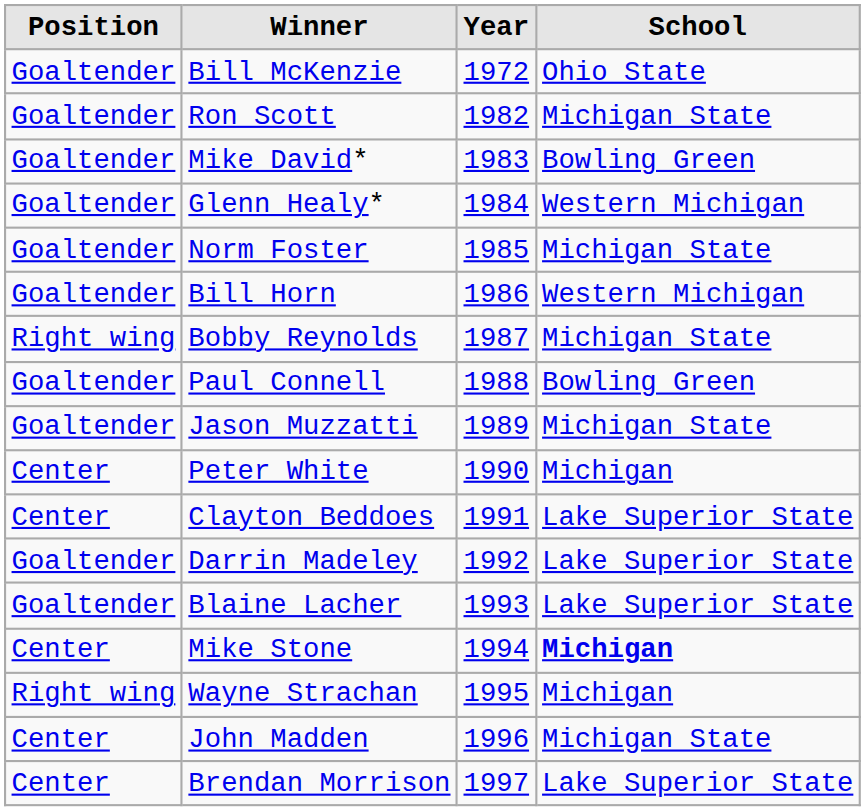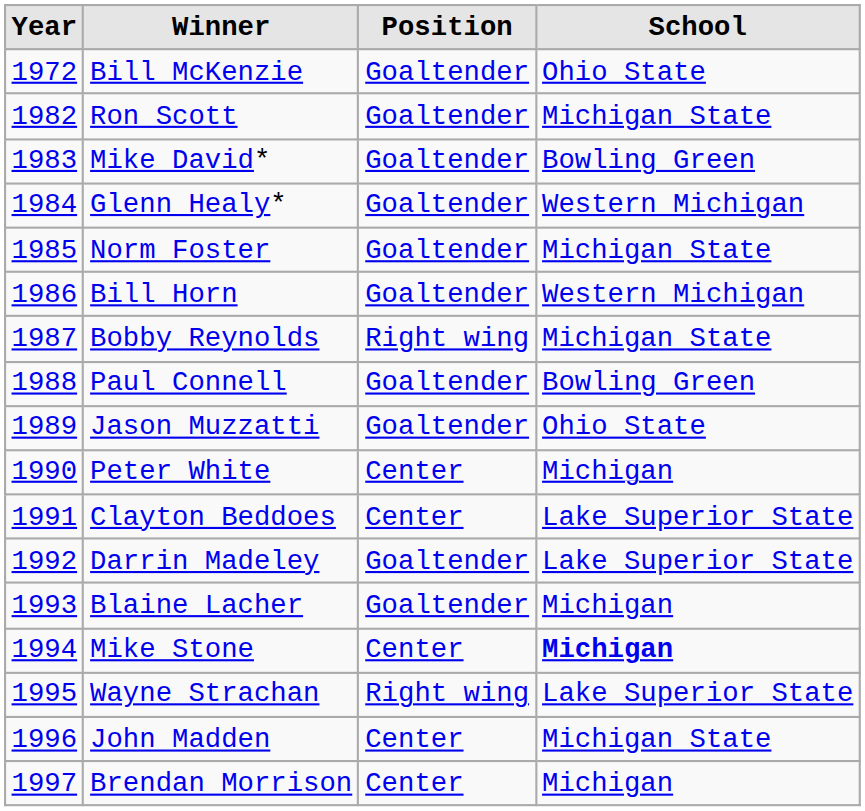 <table class="wikitable sortable">
 <tr>
+<th style="background:#e5e5e5;">Year</th>
+<th style="background:#e5e5e5;">Winner</th>
 <th style="background:#e5e5e5;">Position</th>
-<th style="background:#e5e5e5;">Winner</th>
-<th style="background:#e5e5e5;">Year</th>
 <th style="background:#e5e5e5;">School</th>
 </tr>
 <tr>
+<td><a href='#'>1972</a></td>
+<td><a href='#'>Bill McKenzie</a></td>
 <td><a href='#'>Goaltender</a></td>
-<td><a href='#'>Bill McKenzie</a></td>
-<td><a href='#'>1972</a></td>
 <td><a href='#'>Ohio State</a></td>
 </tr>
 <tr>
+<td><a href='#'>1982</a></td>
+<td><a href='#'>Ron Scott</a></td>
 <td><a href='#'>Goaltender</a></td>
-<td><a href='#'>Ron Scott</a></td>
-<td><a href='#'>1982</a></td>
 <td><a href='#'>Michigan State</a></td>
 </tr>
 <tr>
+<td><a href='#'>1983</a></td>
+<td><a href='#'>Mike David</a>*</td>
 <td><a href='#'>Goaltender</a></td>
-<td><a href='#'>Mike David</a>*</td>
-<td><a href='#'>1983</a></td>
 <td><a href='#'>Bowling Green</a></td>
 </tr>
 <tr>
+<td><a href='#'>1984</a></td>
+<td><a href='#'>Glenn Healy</a>*</td>
 <td><a href='#'>Goaltender</a></td>
-<td><a href='#'>Glenn Healy</a>*</td>
-<td><a href='#'>1984</a></td>
 <td><a href='#'>Western Michigan</a></td>
 </tr>
 <tr>
+<td><a href='#'>1985</a></td>
+<td><a href='#'>Norm Foster</a></td>
 <td><a href='#'>Goaltender</a></td>
-<td><a href='#'>Norm Foster</a></td>
-<td><a href='#'>1985</a></td>
 <td><a href='#'>Michigan State</a></td>
 </tr>
 <tr>
+<td><a href='#'>1986</a></td>
+<td><a href='#'>Bill Horn</a></td>
 <td><a href='#'>Goaltender</a></td>
-<td><a href='#'>Bill Horn</a></td>
-<td><a href='#'>1986</a></td>
 <td><a href='#'>Western Michigan</a></td>
 </tr>
 <tr>
+<td><a href='#'>1987</a></td>
+<td><a href='#'>Bobby Reynolds</a></td>
 <td><a href='#'>Right wing</a></td>
-<td><a href='#'>Bobby Reynolds</a></td>
-<td><a href='#'>1987</a></td>
 <td><a href='#'>Michigan State</a></td>
 </tr>
 <tr>
+<td><a href='#'>1988</a></td>
+<td><a href='#'>Paul Connell</a></td>
 <td><a href='#'>Goaltender</a></td>
-<td><a href='#'>Paul Connell</a></td>
-<td><a href='#'>1988</a></td>
 <td><a href='#'>Bowling Green</a></td>
 </tr>
 <tr>
+<td><a href='#'>1989</a></td>
+<td><a href='#'>Jason Muzzatti</a></td>
 <td><a href='#'>Goaltender</a></td>
-<td><a href='#'>Jason Muzzatti</a></td>
-<td><a href='#'>1989</a></td>
+<td><a href='#'>Ohio State</a></td>
+</tr>
+<tr>
+<td><a href='#'>1990</a></td>
+<td><a href='#'>Peter White</a></td>
+<td><a href='#'>Center</a></td>
+<td><a href='#'>Michigan</a></td>
+</tr>
+<tr>
+<td><a href='#'>1991</a></td>
+<td><a href='#'>Clayton Beddoes</a></td>
+<td><a href='#'>Center</a></td>
+<td><a href='#'>Lake Superior State</a></td>
+</tr>
+<tr>
+<td><a href='#'>1992</a></td>
+<td><a href='#'>Darrin Madeley</a></td>
+<td><a href='#'>Goaltender</a></td>
+<td><a href='#'>Lake Superior State</a></td>
+</tr>
+<tr>
+<td><a href='#'>1993</a></td>
+<td><a href='#'>Blaine Lacher</a></td>
+<td><a href='#'>Goaltender</a></td>
+<td><a href='#'>Michigan</a></td>
+</tr>
+<tr>
+<td><a href='#'>1994</a></td>
+<td><a href='#'>Mike Stone</a></td>
+<td><a href='#'>Center</a></td>
+<td><strong><a href='#'>Michigan</a></strong></td>
+</tr>
+<tr>
+<td><a href='#'>1995</a></td>
+<td><a href='#'>Wayne Strachan</a></td>
+<td><a href='#'>Right wing</a></td>
+<td><a href='#'>Lake Superior State</a></td>
+</tr>
+<tr>
+<td><a href='#'>1996</a></td>
+<td><a href='#'>John Madden</a></td>
+<td><a href='#'>Center</a></td>
 <td><a href='#'>Michigan State</a></td>
 </tr>
 <tr>
+<td><a href='#'>1997</a></td>
+<td><a href='#'>Brendan Morrison</a></td>
 <td><a href='#'>Center</a></td>
-<td><a href='#'>Peter White</a></td>
-<td><a href='#'>1990</a></td>
 <td><a href='#'>Michigan</a></td>
 </tr>
-<tr>
-<td><a href='#'>Center</a></td>
-<td><a href='#'>Clayton Beddoes</a></td>
-<td><a href='#'>1991</a></td>
-<td><a href='#'>Lake Superior State</a></td>
-</tr>
-<tr>
-<td><a href='#'>Goaltender</a></td>
-<td><a href='#'>Darrin Madeley</a></td>
-<td><a href='#'>1992</a></td>
-<td><a href='#'>Lake Superior State</a></td>
-</tr>
-<tr>
-<td><a href='#'>Goaltender</a></td>
-<td><a href='#'>Blaine Lacher</a></td>
-<td><a href='#'>1993</a></td>
-<td><a href='#'>Lake Superior State</a></td>
-</tr>
-<tr>
-<td><a href='#'>Center</a></td>
-<td><a href='#'>Mike Stone</a></td>
-<td><a href='#'>1994</a></td>
-<td><strong><a href='#'>Michigan</a></strong></td>
-</tr>
-<tr>
-<td><a href='#'>Right wing</a></td>
-<td><a href='#'>Wayne Strachan</a></td>
-<td><a href='#'>1995</a></td>
-<td><a href='#'>Michigan</a></td>
-</tr>
-<tr>
-<td><a href='#'>Center</a></td>
-<td><a href='#'>John Madden</a></td>
-<td><a href='#'>1996</a></td>
-<td><a href='#'>Michigan State</a></td>
-</tr>
-<tr>
-<td><a href='#'>Center</a></td>
-<td><a href='#'>Brendan Morrison</a></td>
-<td><a href='#'>1997</a></td>
-<td><a href='#'>Lake Superior State</a></td>
-</tr>
 </table>
